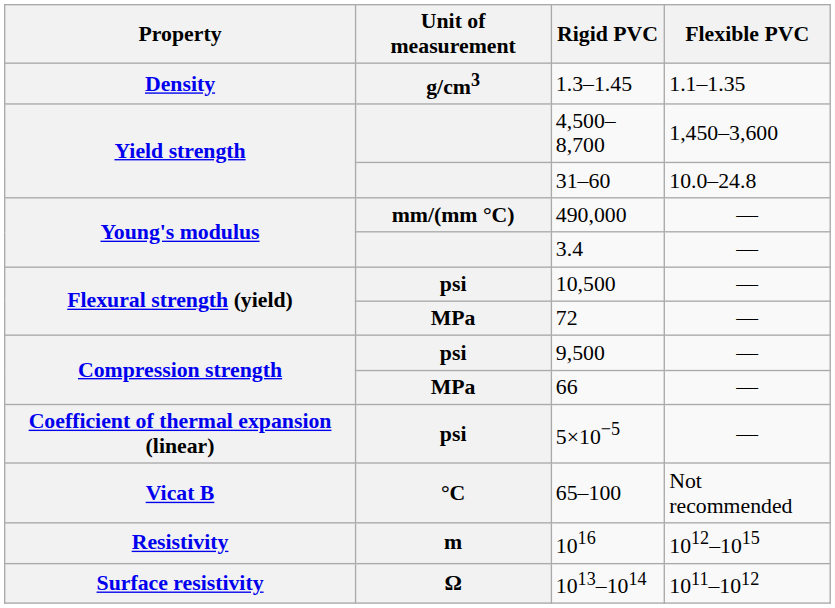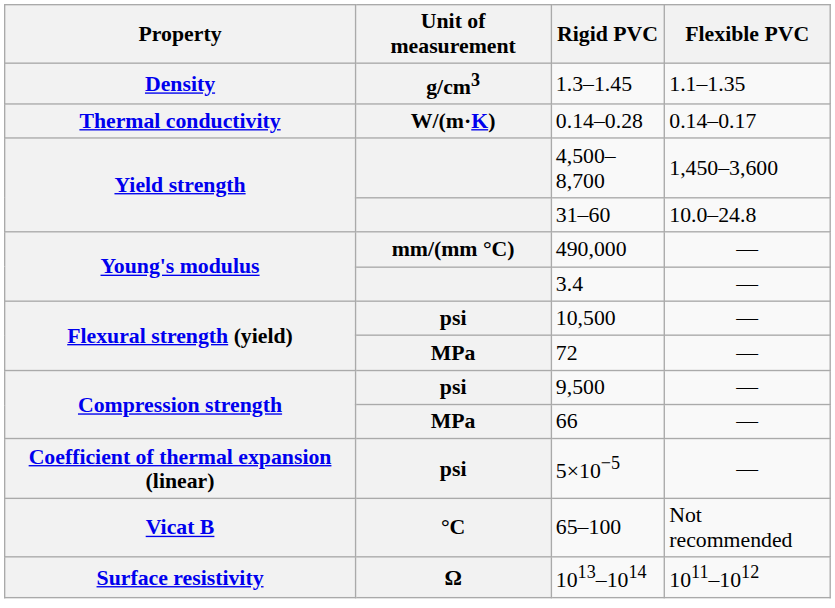 <table class="wikitable">
 <tr>
 <th scope="col">Property</th>
 <th scope="col">Unit of measurement</th>
 <th scope="col">Rigid PVC</th>
 <th scope="col">Flexible PVC</th>
 </tr>
 <tr>
 <th scope="row"><a href='#'>Density</a></th>
 <th scope="row">g/cm<sup>3</sup></th>
 <td>1.3–1.45</td>
 <td>1.1–1.35</td>
+</tr>
+<tr>
+<th scope="row"><a href='#'>Thermal conductivity</a></th>
+<th scope="row">W/(m·<a href='#'>K</a>)</th>
+<td>0.14–0.28</td>
+<td>0.14–0.17</td>
 </tr>
 <tr>
 <th scope="row" rowspan="2"><a href='#'>Yield strength</a></th>
 <th scope="row"><a href='#'></a></th>
 <td>4,500–8,700</td>
 <td>1,450–3,600</td>
 </tr>
 <tr>
 <th scope="row"><a href='#'></a></th>
 <td>31–60</td>
 <td>10.0–24.8</td>
 </tr>
 <tr>
 <th scope="row" rowspan="2"><a href='#'>Young's modulus</a></th>
 <th scope="row">mm/(mm °C)</th>
 <td>490,000</td>
 <td style="text-align:center">—</td>
 </tr>
 <tr>
 <th scope="row"><a href='#'></a></th>
 <td>3.4</td>
 <td style="text-align:center">—</td>
 </tr>
 <tr>
 <th scope="row" rowspan="2"><a href='#'>Flexural strength</a> (yield)</th>
 <th scope="row">psi</th>
 <td>10,500</td>
 <td style="text-align:center">—</td>
 </tr>
 <tr>
 <th scope="row">MPa</th>
 <td>72</td>
 <td style="text-align:center">—</td>
 </tr>
 <tr>
 <th scope="row" rowspan="2"><a href='#'>Compression strength</a></th>
 <th scope="row">psi</th>
 <td>9,500</td>
 <td style="text-align:center">—</td>
 </tr>
 <tr>
 <th scope="row">MPa</th>
 <td>66</td>
 <td style="text-align:center">—</td>
 </tr>
 <tr>
 <th scope="row"><a href='#'>Coefficient of thermal expansion</a> (linear)</th>
 <th scope="row">psi</th>
 <td>5×10<sup>−5</sup></td>
 <td style="text-align:center">—</td>
 </tr>
 <tr>
 <th scope="row"><a href='#'>Vicat B</a></th>
 <th scope="row">°C</th>
 <td>65–100</td>
 <td>Not recommended</td>
 </tr>
 <tr>
-<th scope="row"><a href='#'>Resistivity</a></th>
-<th scope="row"><a href='#'></a> m</th>
-<td>10<sup>16</sup></td>
-<td>10<sup>12</sup>–10<sup>15</sup></td>
-</tr>
-<tr>
 <th scope="row"><a href='#'>Surface resistivity</a></th>
 <th scope="row">Ω</th>
 <td>10<sup>13</sup>–10<sup>14</sup></td>
 <td>10<sup>11</sup>–10<sup>12</sup></td>
 </tr>
 </table>
